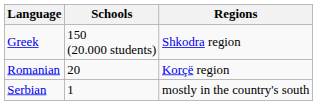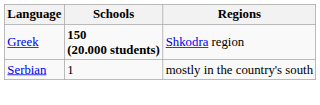 <table class="wikitable">
 <tr>
 <th>Language</th>
 <th>Schools</th>
 <th>Regions</th>
 </tr>
 <tr>
 <td><a href='#'>Greek</a></td>
-<td>150<br> (20.000 students)</td>
+<td><strong>150<br> (20.000 students)</strong></td>
 <td><a href='#'>Shkodra</a> region</td>
-</tr>
-<tr>
-<td><a href='#'>Romanian</a></td>
-<td>20</td>
-<td><a href='#'>Korçë</a> region</td>
 </tr>
 <tr>
 <td><a href='#'>Serbian</a></td>
 <td>1</td>
 <td>mostly in the country's south</td>
 </tr>
 </table>
